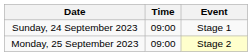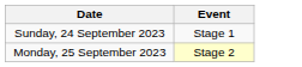 <table class = "wikitable" style="text-align:center;">
 <tr>
 <th width=220>Date</th>
-<th width=50>Time</th>
 <th width=100>Event</th>
 </tr>
 <tr>
 <td>Sunday, 24 September 2023</td>
-<td>09:00</td>
 <td>Stage 1</td>
 </tr>
 <tr>
 <td>Monday, 25 September 2023</td>
-<td>09:00</td>
 <td bgcolor=ffffcc>Stage 2</td>
 </tr>
 </table>
